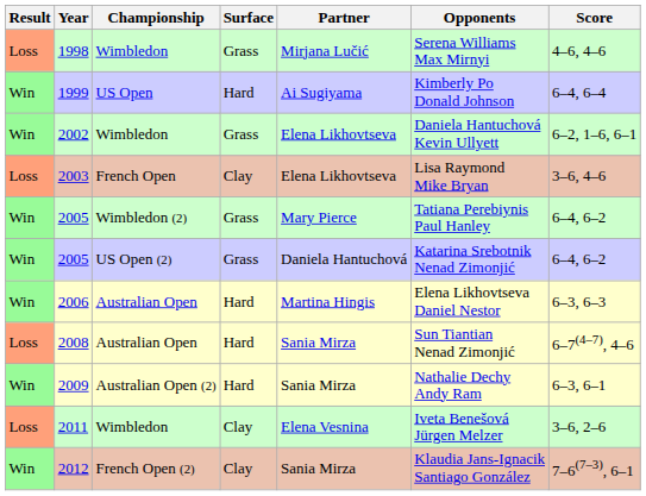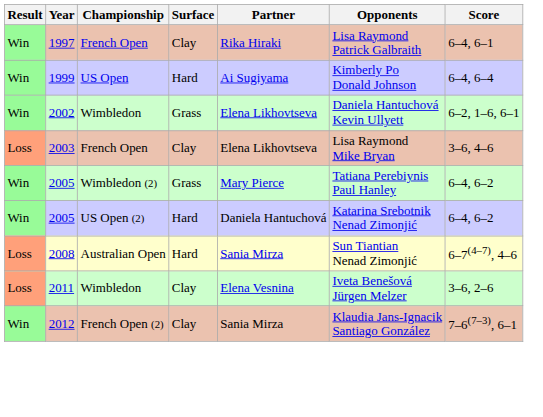 <table class="sortable wikitable">
 <tr>
 <th>Result</th>
 <th>Year</th>
 <th>Championship</th>
 <th>Surface</th>
 <th>Partner</th>
 <th>Opponents</th>
 <th class="unsortable">Score</th>
 </tr>
-<tr bgcolor=CCFFCC>
-<td style="background:#ffa07a;">Loss</td>
-<td><a href='#'>1998</a></td>
-<td><a href='#'>Wimbledon</a></td>
-<td>Grass</td>
-<td> <a href='#'>Mirjana Lučić</a></td>
-<td> <a href='#'>Serena Williams</a><br> <a href='#'>Max Mirnyi</a></td>
-<td>4–6, 4–6</td>
+<tr bgcolor=EBC2AF>
+<td style="background:#98fb98;">Win</td>
+<td><a href='#'>1997</a></td>
+<td><a href='#'>French Open</a></td>
+<td>Clay</td>
+<td> <a href='#'>Rika Hiraki</a></td>
+<td> <a href='#'>Lisa Raymond</a><br> <a href='#'>Patrick Galbraith</a></td>
+<td>6–4, 6–1</td>
 </tr>
 <tr bgcolor=CCCCFF>
 <td style="background:#98fb98;">Win</td>
 <td><a href='#'>1999</a></td>
 <td><a href='#'>US Open</a></td>
 <td>Hard</td>
 <td> <a href='#'>Ai Sugiyama</a></td>
 <td> <a href='#'>Kimberly Po</a><br> <a href='#'>Donald Johnson</a></td>
 <td>6–4, 6–4</td>
 </tr>
 <tr bgcolor=CCFFCC>
 <td style="background:#98fb98;">Win</td>
 <td><a href='#'>2002</a></td>
 <td>Wimbledon</td>
 <td>Grass</td>
 <td> <a href='#'>Elena Likhovtseva</a></td>
 <td> <a href='#'>Daniela Hantuchová</a><br> <a href='#'>Kevin Ullyett</a></td>
 <td>6–2, 1–6, 6–1</td>
 </tr>
 <tr bgcolor=EBC2AF>
 <td style="background:#ffa07a;">Loss</td>
 <td><a href='#'>2003</a></td>
 <td>French Open</td>
 <td>Clay</td>
 <td> Elena Likhovtseva</td>
 <td> Lisa Raymond<br> <a href='#'>Mike Bryan</a></td>
 <td>3–6, 4–6</td>
 </tr>
 <tr bgcolor=CCFFCC>
 <td style="background:#98fb98;">Win</td>
 <td><a href='#'>2005</a></td>
 <td>Wimbledon <small>(2)</small></td>
 <td>Grass</td>
 <td> <a href='#'>Mary Pierce</a></td>
 <td> <a href='#'>Tatiana Perebiynis</a><br> <a href='#'>Paul Hanley</a></td>
 <td>6–4, 6–2</td>
 </tr>
 <tr bgcolor=CCCCFF>
 <td style="background:#98fb98;">Win</td>
 <td><a href='#'>2005</a></td>
 <td>US Open <small>(2)</small></td>
-<td>Grass</td>
+<td>Hard</td>
 <td> Daniela Hantuchová</td>
 <td> <a href='#'>Katarina Srebotnik</a><br> <a href='#'>Nenad Zimonjić</a></td>
 <td>6–4, 6–2</td>
-</tr>
-<tr bgcolor=FFFFCC>
-<td style="background:#98fb98;">Win</td>
-<td><a href='#'>2006</a></td>
-<td><a href='#'>Australian Open</a></td>
-<td>Hard</td>
-<td> <a href='#'>Martina Hingis</a></td>
-<td> Elena Likhovtseva<br> <a href='#'>Daniel Nestor</a></td>
-<td>6–3, 6–3</td>
 </tr>
 <tr bgcolor=FFFFCC>
 <td style="background:#ffa07a;">Loss</td>
 <td><a href='#'>2008</a></td>
 <td>Australian Open</td>
 <td>Hard</td>
 <td> <a href='#'>Sania Mirza</a></td>
 <td> <a href='#'>Sun Tiantian</a><br> Nenad Zimonjić</td>
 <td>6–7<sup>(4–7)</sup>, 4–6</td>
-</tr>
-<tr bgcolor=FFFFCC>
-<td style="background:#98fb98;">Win</td>
-<td><a href='#'>2009</a></td>
-<td>Australian Open <small>(2)</small></td>
-<td>Hard</td>
-<td> Sania Mirza</td>
-<td> <a href='#'>Nathalie Dechy</a><br> <a href='#'>Andy Ram</a></td>
-<td>6–3, 6–1</td>
 </tr>
 <tr bgcolor=CCFFCC>
 <td style="background:#ffa07a;">Loss</td>
 <td><a href='#'>2011</a></td>
 <td>Wimbledon</td>
 <td>Clay</td>
 <td> <a href='#'>Elena Vesnina</a></td>
 <td> <a href='#'>Iveta Benešová</a><br> <a href='#'>Jürgen Melzer</a></td>
 <td>3–6, 2–6</td>
 </tr>
 <tr bgcolor=EBC2AF>
 <td style="background:#98fb98;">Win</td>
 <td><a href='#'>2012</a></td>
 <td>French Open <small>(2)</small></td>
 <td>Clay</td>
 <td> Sania Mirza</td>
 <td> <a href='#'>Klaudia Jans-Ignacik</a><br> <a href='#'>Santiago González</a></td>
 <td>7–6<sup>(7–3)</sup>, 6–1</td>
 </tr>
 </table>
